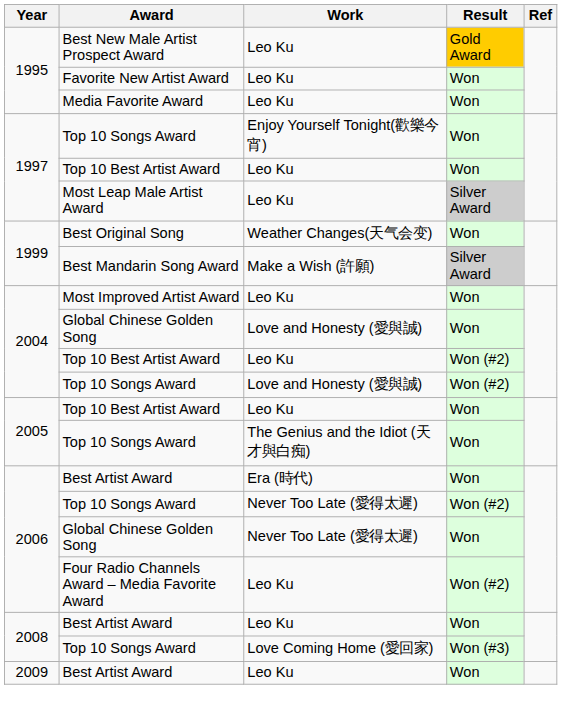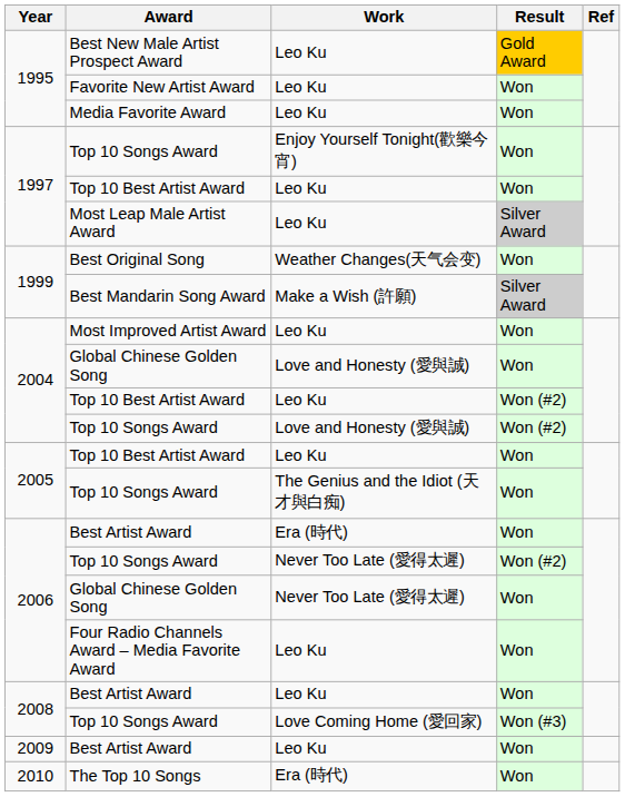 <table class="wikitable">
 <tr>
 <th width=60>Year</th>
 <th width="250">Award</th>
 <th width="270">Work</th>
 <th width="90">Result</th>
 <th width="30">Ref</th>
 </tr>
 <tr>
 <td rowspan = "3" align="center">1995</td>
 <td>Best New Male Artist Prospect Award</td>
 <td>Leo Ku</td>
 <td style="background: #FFCC00"><div>Gold Award</div></td>
 <td rowspan = "3" align="center"></td>
 </tr>
 <tr>
 <td>Favorite New Artist Award</td>
 <td>Leo Ku</td>
 <td style="background: #ddffdd"><div>Won</div></td>
 </tr>
 <tr>
 <td>Media Favorite Award</td>
 <td>Leo Ku</td>
 <td style="background: #ddffdd"><div>Won</div></td>
 </tr>
 <tr>
 <td rowspan = "3" align="center">1997</td>
 <td>Top 10 Songs Award</td>
 <td>Enjoy Yourself Tonight(歡樂今宵)</td>
 <td style="background: #ddffdd"><div>Won</div></td>
 <td rowspan = "3" align="center"></td>
 </tr>
 <tr>
 <td>Top 10 Best Artist Award</td>
 <td>Leo Ku</td>
 <td style="background: #ddffdd"><div>Won</div></td>
 </tr>
 <tr>
 <td>Most Leap Male Artist Award</td>
 <td>Leo Ku</td>
 <td style="background:  #cdcdcd"><div>Silver Award</div></td>
 </tr>
 <tr>
 <td rowspan = "2" align="center">1999</td>
 <td>Best Original Song</td>
 <td>Weather Changes(天气会变)</td>
 <td style="background: #ddffdd"><div>Won</div></td>
 <td rowspan = "2" align="center"></td>
 </tr>
 <tr>
 <td>Best Mandarin Song Award</td>
 <td>Make a Wish (許願)</td>
 <td style="background:  #cdcdcd"><div>Silver Award</div></td>
 </tr>
 <tr>
 <td rowspan = "4" align="center">2004</td>
 <td>Most Improved Artist Award</td>
 <td>Leo Ku</td>
 <td style="background: #ddffdd"><div>Won</div></td>
 <td rowspan = "4" align="center"></td>
 </tr>
 <tr>
 <td>Global Chinese Golden Song</td>
 <td>Love and Honesty (愛與誠)</td>
 <td style="background:  #ddffdd"><div>Won</div></td>
 </tr>
 <tr>
 <td>Top 10 Best Artist Award</td>
 <td>Leo Ku</td>
 <td style="background:  #ddffdd"><div>Won (#2)</div></td>
 </tr>
 <tr>
 <td>Top 10 Songs Award</td>
 <td>Love and Honesty (愛與誠)</td>
 <td style="background:  #ddffdd"><div>Won (#2)</div></td>
 </tr>
 <tr>
 <td rowspan = "2" align="center">2005</td>
 <td>Top 10 Best Artist Award</td>
 <td>Leo Ku</td>
 <td style="background:  #ddffdd"><div>Won</div></td>
 <td rowspan = "2" align="center"></td>
 </tr>
 <tr>
 <td>Top 10 Songs Award</td>
 <td>The Genius and the Idiot (天才與白痴)</td>
 <td style="background:  #ddffdd"><div>Won</div></td>
 </tr>
 <tr>
 <td rowspan = "4" align="center">2006</td>
 <td>Best Artist Award</td>
 <td>Era (時代)</td>
 <td style="background:  #ddffdd"><div>Won</div></td>
 <td rowspan = "4" align="center"></td>
 </tr>
 <tr>
 <td>Top 10 Songs Award</td>
 <td>Never Too Late (愛得太遲)</td>
 <td style="background:  #ddffdd"><div>Won (#2)</div></td>
 </tr>
 <tr>
 <td>Global Chinese Golden Song</td>
 <td>Never Too Late (愛得太遲)</td>
 <td style="background:  #ddffdd"><div>Won</div></td>
 </tr>
 <tr>
 <td>Four Radio Channels Award – Media Favorite Award</td>
 <td>Leo Ku</td>
-<td style="background:  #ddffdd"><div>Won (#2)</div></td>
+<td style="background:  #ddffdd"><div>Won</div></td>
 </tr>
 <tr>
 <td rowspan = "2" align="center">2008</td>
 <td>Best Artist Award</td>
 <td>Leo Ku</td>
 <td style="background:  #ddffdd"><div>Won</div></td>
 <td rowspan = "2" align="center"></td>
 </tr>
 <tr>
 <td>Top 10 Songs Award</td>
 <td>Love Coming Home (愛回家)</td>
 <td style="background:  #ddffdd"><div>Won (#3)</div></td>
 </tr>
 <tr>
 <td align="center">2009</td>
 <td>Best Artist Award</td>
 <td>Leo Ku</td>
 <td style="background:  #ddffdd"><div>Won</div></td>
 <td align="center"></td>
 </tr>
+<tr>
+<td align="center">2010</td>
+<td>The Top 10 Songs</td>
+<td>Era (時代)</td>
+<td style="background: #ddffdd"><div>Won</div></td>
+<td align="center"></td>
+</tr>
 </table>
